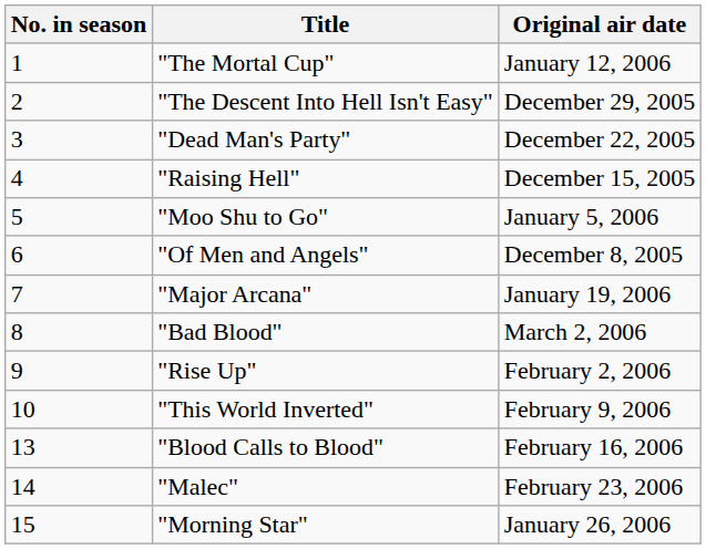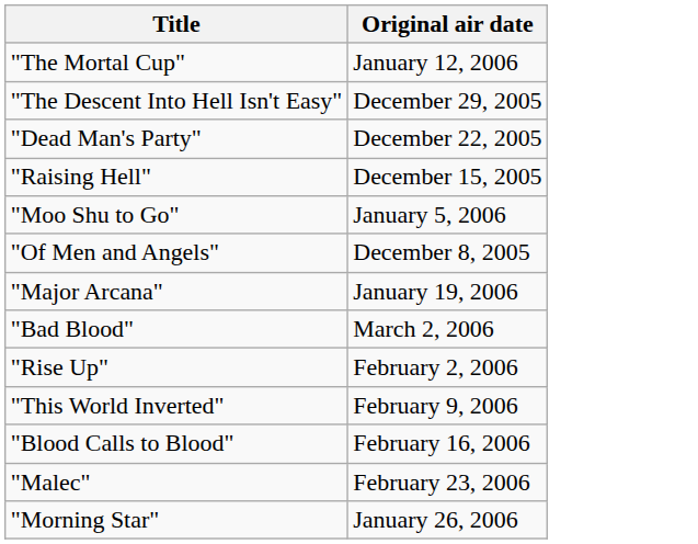 <table class="wikitable">
 <tr>
-<th>No. in season</th>
 <th>Title</th>
 <th>Original air date</th>
 </tr>
 <tr>
-<td>1</td>
 <td>"The Mortal Cup"</td>
 <td>January 12, 2006</td>
 </tr>
 <tr>
-<td>2</td>
 <td>"The Descent Into Hell Isn't Easy"</td>
 <td>December 29, 2005</td>
 </tr>
 <tr>
-<td>3</td>
 <td>"Dead Man's Party"</td>
 <td>December 22, 2005</td>
 </tr>
 <tr>
-<td>4</td>
 <td>"Raising Hell"</td>
 <td>December 15, 2005</td>
 </tr>
 <tr>
-<td>5</td>
 <td>"Moo Shu to Go"</td>
 <td>January 5, 2006</td>
 </tr>
 <tr>
-<td>6</td>
 <td>"Of Men and Angels"</td>
 <td>December 8, 2005</td>
 </tr>
 <tr>
-<td>7</td>
 <td>"Major Arcana"</td>
 <td>January 19, 2006</td>
 </tr>
 <tr>
-<td>8</td>
 <td>"Bad Blood"</td>
 <td>March 2, 2006</td>
 </tr>
 <tr>
-<td>9</td>
 <td>"Rise Up"</td>
 <td>February 2, 2006</td>
 </tr>
 <tr>
-<td>10</td>
 <td>"This World Inverted"</td>
 <td>February 9, 2006</td>
 </tr>
 <tr>
-<td>13</td>
 <td>"Blood Calls to Blood"</td>
 <td>February 16, 2006</td>
 </tr>
 <tr>
-<td>14</td>
 <td>"Malec"</td>
 <td>February 23, 2006</td>
 </tr>
 <tr>
-<td>15</td>
 <td>"Morning Star"</td>
 <td>January 26, 2006</td>
 </tr>
 </table>
